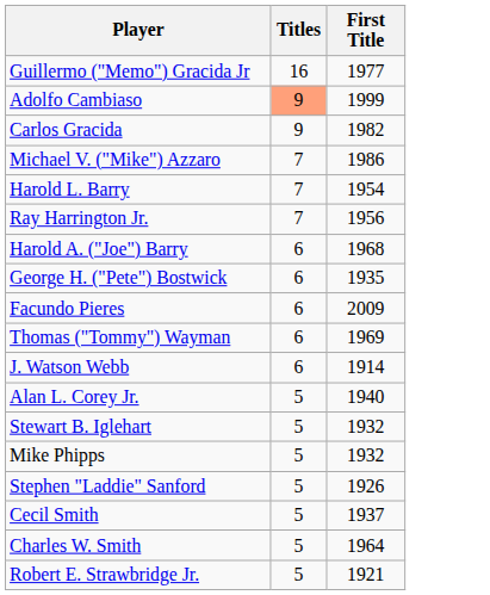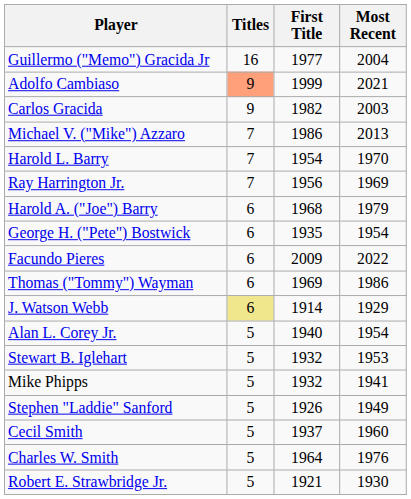 <table class="wikitable sortable" style="text-align:left">
 <tr>
 <th width="220px">Player</th>
 <th width="40px">Titles</th>
 <th width="60px">First Title</th>
+<th width="60px">Most Recent</th>
 </tr>
 <tr>
 <td><a href='#'>Guillermo ("Memo") Gracida Jr</a></td>
 <td align=center>16</td>
 <td align=center>1977</td>
+<td align=center>2004</td>
 </tr>
 <tr>
 <td><a href='#'>Adolfo Cambiaso</a></td>
 <td align=center style="background: lightsalmon;">9</td>
 <td align=center>1999</td>
+<td align=center>2021</td>
 </tr>
 <tr>
 <td><a href='#'>Carlos Gracida</a></td>
 <td align=center>9</td>
 <td align=center>1982</td>
+<td align=center>2003</td>
 </tr>
 <tr>
 <td><a href='#'>Michael V. ("Mike") Azzaro</a></td>
 <td align=center>7</td>
 <td align=center>1986</td>
+<td align=center>2013</td>
 </tr>
 <tr>
 <td><a href='#'>Harold L. Barry</a></td>
 <td align=center>7</td>
 <td align=center>1954</td>
+<td align=center>1970</td>
 </tr>
 <tr>
 <td><a href='#'>Ray Harrington Jr.</a></td>
 <td align=center>7</td>
 <td align=center>1956</td>
+<td align=center>1969</td>
 </tr>
 <tr>
 <td><a href='#'>Harold A. ("Joe") Barry</a></td>
 <td align=center>6</td>
 <td align=center>1968</td>
+<td align=center>1979</td>
 </tr>
 <tr>
 <td><a href='#'>George H. ("Pete") Bostwick</a></td>
 <td align=center>6</td>
 <td align=center>1935</td>
+<td align=center>1954</td>
 </tr>
 <tr>
 <td><a href='#'>Facundo Pieres</a></td>
 <td align=center>6</td>
 <td align=center>2009</td>
+<td align=center>2022</td>
 </tr>
 <tr>
 <td><a href='#'>Thomas ("Tommy") Wayman</a></td>
 <td align=center>6</td>
 <td align=center>1969</td>
+<td align=center>1986</td>
 </tr>
 <tr>
 <td><a href='#'>J. Watson Webb</a></td>
-<td align=center>6</td>
+<td align=center style="background: khaki;">6</td>
 <td align=center>1914</td>
+<td align=center>1929</td>
 </tr>
 <tr>
 <td><a href='#'>Alan L. Corey Jr.</a></td>
 <td align=center>5</td>
 <td align=center>1940</td>
+<td align=center>1954</td>
 </tr>
 <tr>
 <td><a href='#'>Stewart B. Iglehart</a></td>
 <td align=center>5</td>
 <td align=center>1932</td>
+<td align=center>1953</td>
 </tr>
 <tr>
 <td>Mike Phipps</td>
 <td align=center>5</td>
 <td align=center>1932</td>
+<td align=center>1941</td>
 </tr>
 <tr>
 <td><a href='#'>Stephen "Laddie" Sanford</a></td>
 <td align=center>5</td>
 <td align=center>1926</td>
+<td align=center>1949</td>
 </tr>
 <tr>
 <td><a href='#'>Cecil Smith</a></td>
 <td align=center>5</td>
 <td align=center>1937</td>
+<td align=center>1960</td>
 </tr>
 <tr>
 <td><a href='#'>Charles W. Smith</a></td>
 <td align=center>5</td>
 <td align=center>1964</td>
+<td align=center>1976</td>
 </tr>
 <tr>
 <td><a href='#'>Robert E. Strawbridge Jr.</a></td>
 <td align=center>5</td>
 <td align=center>1921</td>
+<td align=center>1930</td>
 </tr>
 </table>
